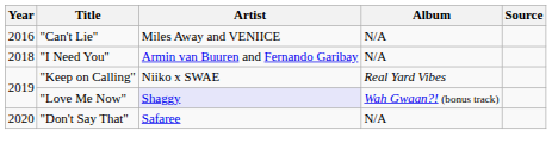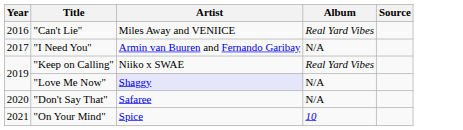 <table class="wikitable">
 <tr>
 <th>Year</th>
 <th>Title</th>
 <th>Artist</th>
 <th>Album</th>
 <th>Source</th>
 </tr>
 <tr>
 <td>2016</td>
 <td>"Can't Lie"</td>
 <td>Miles Away and VENIICE</td>
-<td>N/A</td>
+<td><em>Real Yard Vibes</em></td>
 <td></td>
 </tr>
 <tr>
-<td>2018</td>
+<td>2017</td>
 <td>"I Need You"</td>
 <td><a href='#'>Armin van Buuren</a> and <a href='#'>Fernando Garibay</a></td>
 <td>N/A</td>
 <td></td>
 </tr>
 <tr>
 <td rowspan=2>2019</td>
 <td>"Keep on Calling"</td>
 <td>Niiko x SWAE</td>
 <td><em>Real Yard Vibes</em></td>
 <td></td>
 </tr>
 <tr>
 <td>"Love Me Now"</td>
 <td style="background: lavender;"><a href='#'>Shaggy</a></td>
-<td><em><a href='#'>Wah Gwaan?!</a></em> <small>(bonus track)</small></td>
+<td>N/A</td>
 <td></td>
 </tr>
 <tr>
 <td>2020</td>
 <td>"Don't Say That"</td>
 <td><a href='#'>Safaree</a></td>
 <td>N/A</td>
 <td></td>
 </tr>
+<tr>
+<td>2021</td>
+<td>"On Your Mind"</td>
+<td><a href='#'>Spice</a></td>
+<td><em><a href='#'>10</a></em></td>
+<td></td>
+</tr>
 </table>
